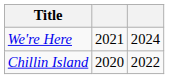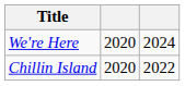 <table class="wikitable sortable">
 <tr>
 <th>Title</th>
 <th></th>
 <th></th>
 </tr>
 <tr>
 <td><em><a href='#'>We're Here</a></em></td>
-<td>2021</td>
+<td>2020</td>
 <td>2024</td>
 </tr>
 <tr>
 <td><em><a href='#'>Chillin Island</a></em></td>
 <td>2020</td>
 <td>2022</td>
 </tr>
 </table>
